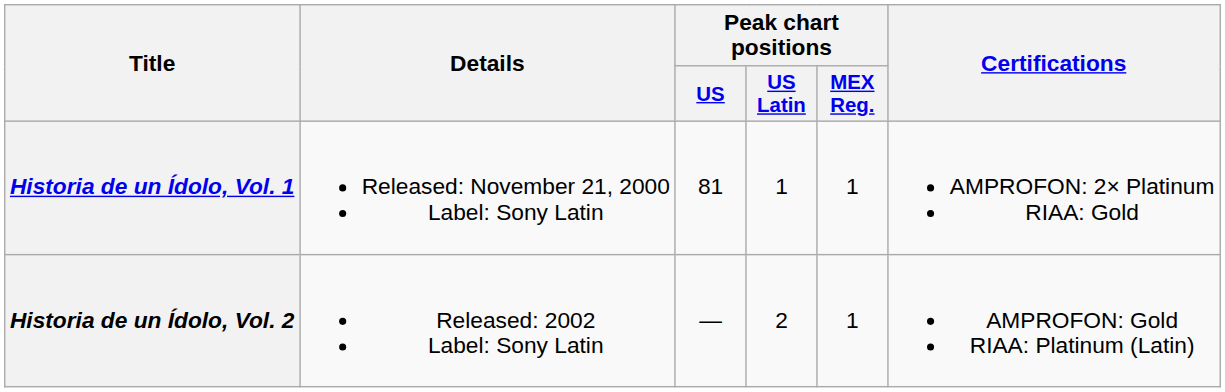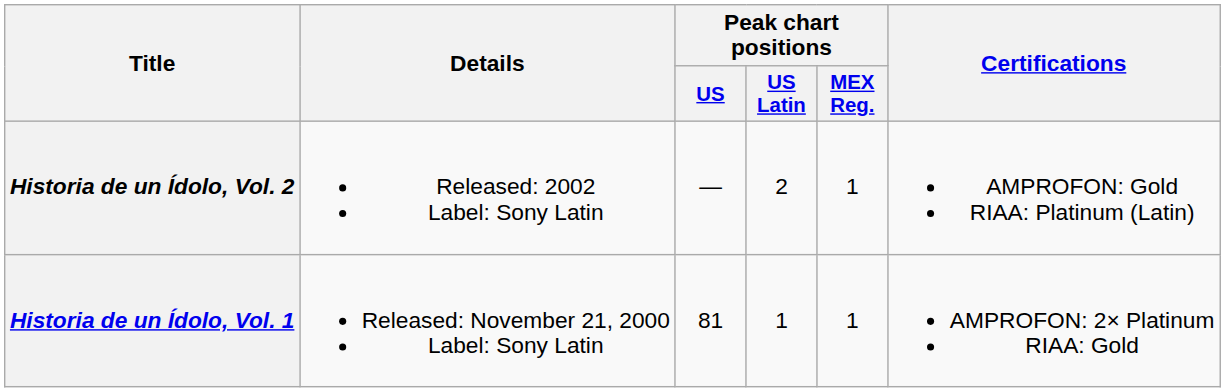 <table class="wikitable plainrowheaders" style="text-align:center;">
 <tr>
 <th scope="col" rowspan="2">Title</th>
 <th scope="col" rowspan="2">Details</th>
 <th scope="col" colspan="3">Peak chart positions</th>
 <th scope="col" rowspan="2"><a href='#'>Certifications</a></th>
 </tr>
 <tr>
 <th scope="col" style="width:3em;font-size:90%"><a href='#'>US</a><br></th>
 <th scope="col" style="width:3em;font-size:90%"><a href='#'>US<br>Latin</a><br></th>
 <th scope="col" style="width:3em;font-size:90%"><a href='#'>MEX<br>Reg.</a><br></th>
 </tr>
 <tr>
+<th scope="row"><em>Historia de un Ídolo, Vol. 2</em></th>
+<td><br><ul><li>Released: 2002</li><li>Label: Sony Latin</li></ul></td>
+<td>—</td>
+<td>2</td>
+<td>1</td>
+<td><br><ul><li>AMPROFON: Gold</li><li>RIAA: Platinum (Latin)</li></ul></td>
+</tr>
+<tr>
 <th scope="row"><em><a href='#'>Historia de un Ídolo, Vol. 1</a></em></th>
 <td><br><ul><li>Released: November 21, 2000</li><li>Label: Sony Latin</li></ul></td>
 <td>81</td>
 <td>1</td>
 <td>1</td>
 <td><br><ul><li>AMPROFON: 2× Platinum</li><li>RIAA: Gold</li></ul></td>
 </tr>
-<tr>
-<th scope="row"><em>Historia de un Ídolo, Vol. 2</em></th>
-<td><br><ul><li>Released: 2002</li><li>Label: Sony Latin</li></ul></td>
-<td>—</td>
-<td>2</td>
-<td>1</td>
-<td><br><ul><li>AMPROFON: Gold</li><li>RIAA: Platinum (Latin)</li></ul></td>
-</tr>
 </table>
